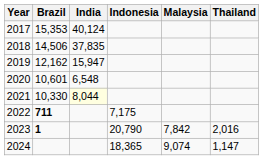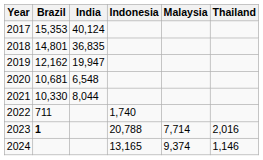 <table class="wikitable">
 <tr>
 <th>Year</th>
 <th>Brazil</th>
 <th>India</th>
 <th>Indonesia</th>
 <th>Malaysia</th>
 <th>Thailand</th>
 </tr>
 <tr>
 <td>2017</td>
 <td>15,353</td>
 <td>40,124</td>
 <td></td>
 <td></td>
 <td></td>
 </tr>
 <tr>
 <td>2018</td>
-<td>14,506</td>
-<td>37,835</td>
+<td>14,801</td>
+<td>36,835</td>
 <td></td>
 <td></td>
 <td></td>
 </tr>
 <tr>
 <td>2019</td>
 <td>12,162</td>
-<td>15,947</td>
+<td>19,947</td>
 <td></td>
 <td></td>
 <td></td>
 </tr>
 <tr>
 <td>2020</td>
-<td>10,601</td>
+<td>10,681</td>
 <td>6,548</td>
 <td></td>
 <td></td>
 <td></td>
 </tr>
 <tr>
 <td>2021</td>
 <td>10,330</td>
-<td style="background: lightyellow;">8,044</td>
+<td>8,044</td>
 <td></td>
 <td></td>
 <td></td>
 </tr>
 <tr>
 <td>2022</td>
-<td><strong>711</strong></td>
+<td>711</td>
 <td></td>
-<td>7,175</td>
+<td>1,740</td>
 <td></td>
 <td></td>
 </tr>
 <tr>
 <td>2023</td>
 <td><strong>1</strong></td>
 <td></td>
-<td>20,790</td>
-<td>7,842</td>
+<td>20,788</td>
+<td>7,714</td>
 <td>2,016</td>
 </tr>
 <tr>
 <td>2024</td>
 <td></td>
 <td></td>
-<td>18,365</td>
-<td>9,074</td>
-<td>1,147</td>
+<td>13,165</td>
+<td>9,374</td>
+<td>1,146</td>
 </tr>
 </table>
